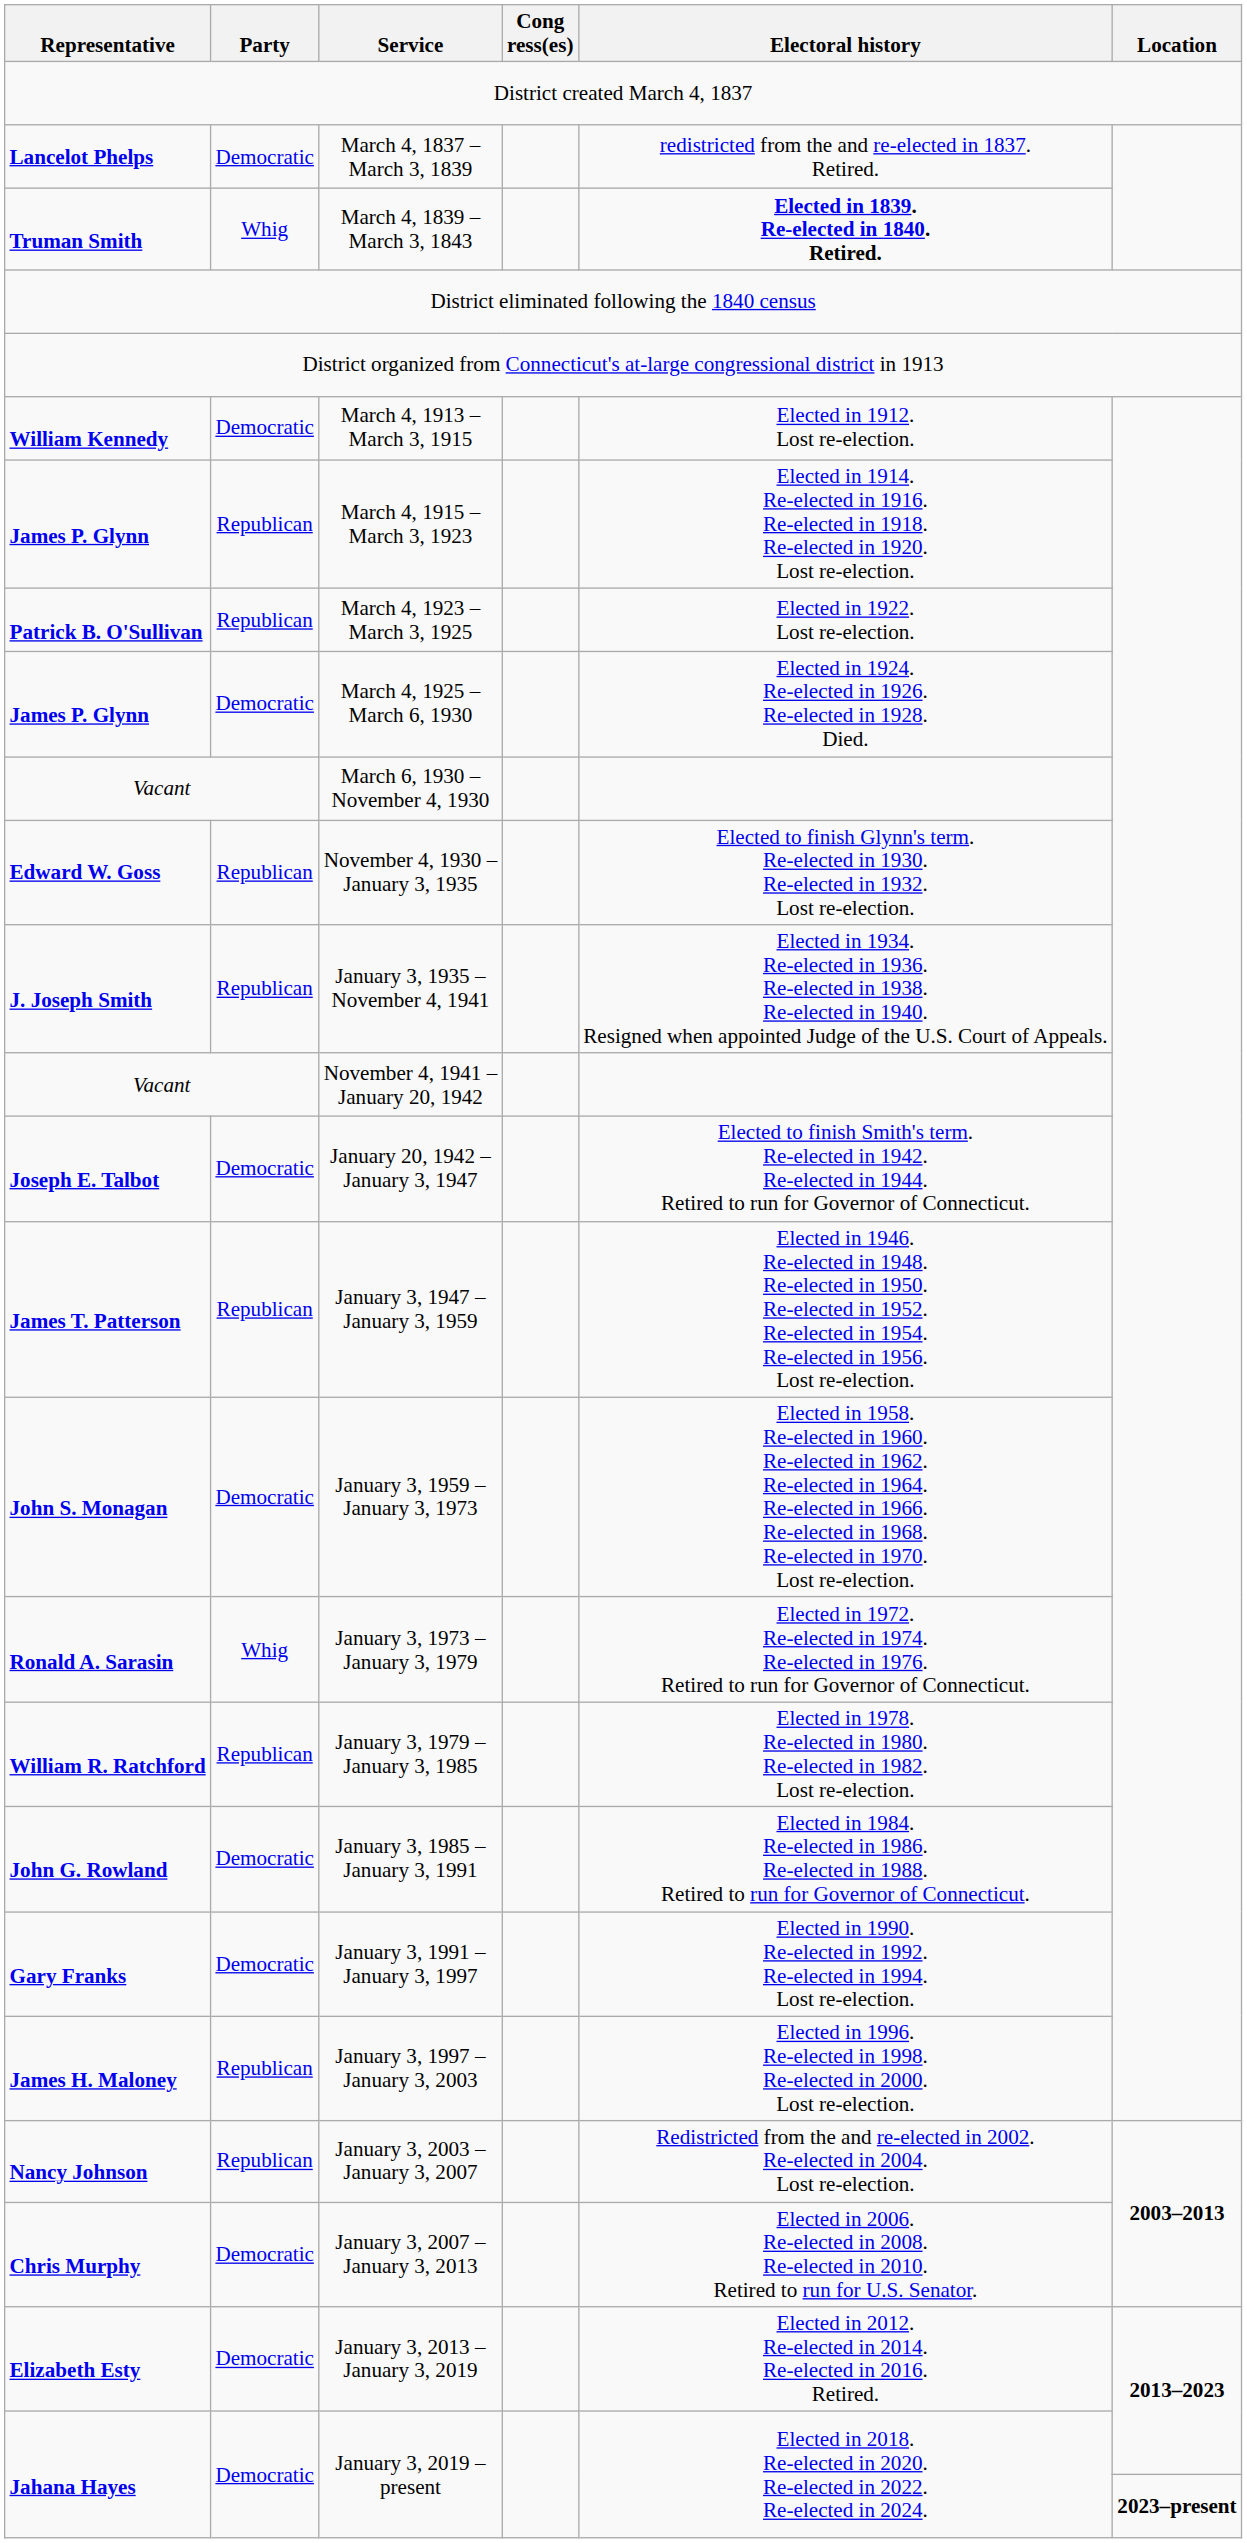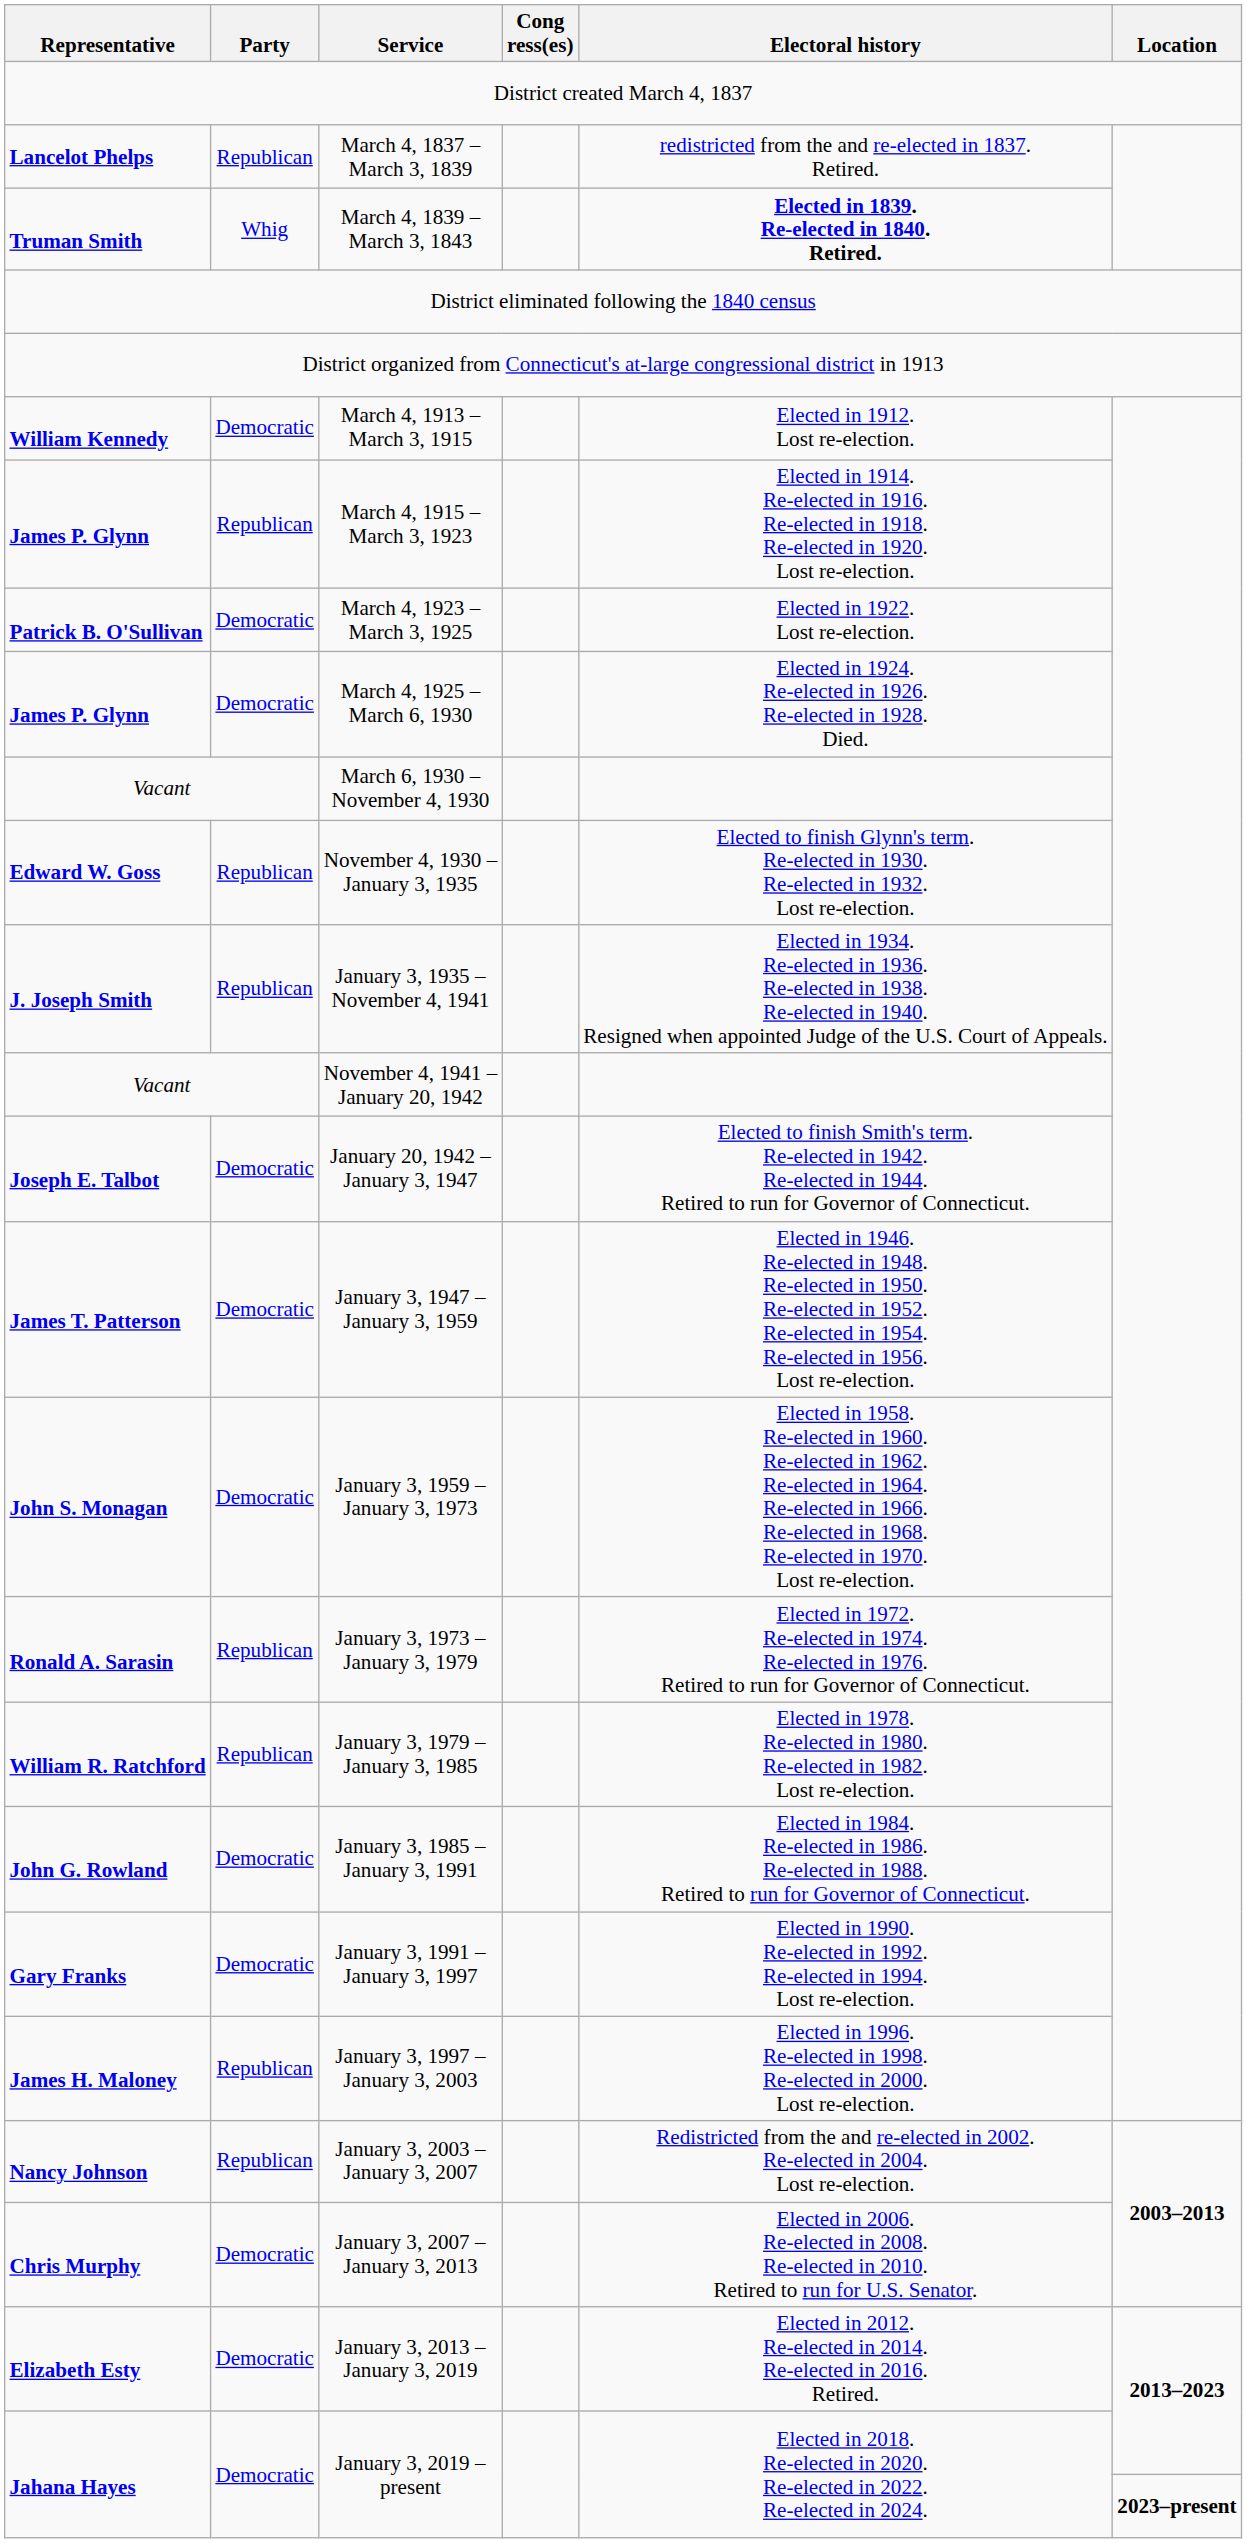 <table class=wikitable style="text-align:center">
 <tr valign=bottom>
 <th>Representative</th>
 <th>Party</th>
 <th>Service</th>
 <th>Cong<br>ress(es)</th>
 <th>Electoral history</th>
 <th>Location</th>
 </tr>
 <tr style="height:3em">
 <td colspan=6>District created March 4, 1837</td>
 </tr>
 <tr style="height:3em">
 <td align=left><strong><a href='#'>Lancelot Phelps</a></strong><br></td>
-<td><a href='#'>Democratic</a></td>
+<td><a href='#'>Republican</a></td>
 <td nowrap>March 4, 1837 –<br>March 3, 1839</td>
 <td></td>
 <td><a href='#'>redistricted</a> from the  and <a href='#'>re-elected in 1837</a>.<br>Retired.</td>
 <td rowspan=2></td>
 </tr>
 <tr style="height:3em">
 <td align=left><br><strong><a href='#'>Truman Smith</a></strong><br></td>
 <td><a href='#'>Whig</a></td>
 <td nowrap>March 4, 1839 –<br>March 3, 1843</td>
 <td></td>
 <td><strong><a href='#'>Elected in 1839</a>.<br><a href='#'>Re-elected in 1840</a>.<br>Retired.</strong></td>
 </tr>
 <tr style="height:3em">
 <td colspan=6>District eliminated following the <a href='#'>1840 census</a></td>
 </tr>
 <tr style="height:3em">
 <td colspan=6>District organized from <a href='#'>Connecticut's at-large congressional district</a> in 1913</td>
 </tr>
 <tr style="height:3em">
 <td align=left><br><strong><a href='#'>William Kennedy</a></strong><br></td>
 <td><a href='#'>Democratic</a></td>
 <td nowrap>March 4, 1913 –<br>March 3, 1915</td>
 <td></td>
 <td><a href='#'>Elected in 1912</a>.<br>Lost re-election.</td>
 <td rowspan=16></td>
 </tr>
 <tr style="height:3em">
 <td align=left><br><strong><a href='#'>James P. Glynn</a></strong><br></td>
 <td><a href='#'>Republican</a></td>
 <td nowrap>March 4, 1915 –<br>March 3, 1923</td>
 <td></td>
 <td><a href='#'>Elected in 1914</a>.<br><a href='#'>Re-elected in 1916</a>.<br><a href='#'>Re-elected in 1918</a>.<br><a href='#'>Re-elected in 1920</a>.<br>Lost re-election.</td>
 </tr>
 <tr style="height:3em">
 <td align=left><br><strong><a href='#'>Patrick B. O'Sullivan</a></strong><br></td>
-<td><a href='#'>Republican</a></td>
+<td><a href='#'>Democratic</a></td>
 <td nowrap>March 4, 1923 –<br>March 3, 1925</td>
 <td></td>
 <td><a href='#'>Elected in 1922</a>.<br>Lost re-election.</td>
 </tr>
 <tr style="height:3em">
 <td align=left><br><strong><a href='#'>James P. Glynn</a></strong><br></td>
 <td><a href='#'>Democratic</a></td>
 <td nowrap>March 4, 1925 –<br>March 6, 1930</td>
 <td></td>
 <td><a href='#'>Elected in 1924</a>.<br><a href='#'>Re-elected in 1926</a>.<br><a href='#'>Re-elected in 1928</a>.<br>Died.</td>
 </tr>
 <tr style="height:3em">
 <td colspan=2><em>Vacant</em></td>
 <td nowrap>March 6, 1930 –<br>November 4, 1930</td>
 <td></td>
 <td></td>
 </tr>
 <tr style="height:3em">
 <td align=left><strong><a href='#'>Edward W. Goss</a></strong><br></td>
 <td><a href='#'>Republican</a></td>
 <td nowrap>November 4, 1930 –<br>January 3, 1935</td>
 <td></td>
 <td><a href='#'>Elected to finish Glynn's term</a>.<br><a href='#'>Re-elected in 1930</a>.<br><a href='#'>Re-elected in 1932</a>.<br>Lost re-election.</td>
 </tr>
 <tr style="height:3em">
 <td align=left><br><strong><a href='#'>J. Joseph Smith</a></strong><br></td>
 <td><a href='#'>Republican</a></td>
 <td nowrap>January 3, 1935 –<br>November 4, 1941</td>
 <td></td>
 <td><a href='#'>Elected in 1934</a>.<br><a href='#'>Re-elected in 1936</a>.<br><a href='#'>Re-elected in 1938</a>.<br><a href='#'>Re-elected in 1940</a>.<br>Resigned when appointed Judge of the U.S. Court of Appeals.</td>
 </tr>
 <tr style="height:3em">
 <td colspan=2><em>Vacant</em></td>
 <td nowrap>November 4, 1941 –<br>January 20, 1942</td>
 <td></td>
 </tr>
 <tr style="height:3em">
 <td align=left><br><strong><a href='#'>Joseph E. Talbot</a></strong><br></td>
 <td><a href='#'>Democratic</a></td>
 <td nowrap>January 20, 1942 –<br>January 3, 1947</td>
 <td></td>
 <td><a href='#'>Elected to finish Smith's term</a>.<br><a href='#'>Re-elected in 1942</a>.<br><a href='#'>Re-elected in 1944</a>.<br>Retired to run for Governor of Connecticut.</td>
 </tr>
 <tr style="height:3em">
 <td align=left><br><strong><a href='#'>James T. Patterson</a></strong><br></td>
-<td><a href='#'>Republican</a></td>
+<td><a href='#'>Democratic</a></td>
 <td nowrap>January 3, 1947 –<br>January 3, 1959</td>
 <td></td>
 <td><a href='#'>Elected in 1946</a>.<br><a href='#'>Re-elected in 1948</a>.<br><a href='#'>Re-elected in 1950</a>.<br><a href='#'>Re-elected in 1952</a>.<br><a href='#'>Re-elected in 1954</a>.<br><a href='#'>Re-elected in 1956</a>.<br>Lost re-election.</td>
 </tr>
 <tr style="height:3em">
 <td align=left><br><strong><a href='#'>John S. Monagan</a></strong><br></td>
 <td><a href='#'>Democratic</a></td>
 <td nowrap>January 3, 1959 –<br>January 3, 1973</td>
 <td></td>
 <td><a href='#'>Elected in 1958</a>.<br><a href='#'>Re-elected in 1960</a>.<br><a href='#'>Re-elected in 1962</a>.<br><a href='#'>Re-elected in 1964</a>.<br><a href='#'>Re-elected in 1966</a>.<br><a href='#'>Re-elected in 1968</a>.<br><a href='#'>Re-elected in 1970</a>.<br>Lost re-election.</td>
 </tr>
 <tr style="height:3em">
 <td align=left><br><strong><a href='#'>Ronald A. Sarasin</a></strong><br></td>
-<td><a href='#'>Whig</a></td>
+<td><a href='#'>Republican</a></td>
 <td nowrap>January 3, 1973 –<br>January 3, 1979</td>
 <td></td>
 <td><a href='#'>Elected in 1972</a>.<br><a href='#'>Re-elected in 1974</a>.<br><a href='#'>Re-elected in 1976</a>.<br>Retired to run for Governor of Connecticut.</td>
 </tr>
 <tr style="height:3em">
 <td align=left><br><strong><a href='#'>William R. Ratchford</a></strong><br></td>
 <td><a href='#'>Republican</a></td>
 <td nowrap>January 3, 1979 –<br>January 3, 1985</td>
 <td></td>
 <td><a href='#'>Elected in 1978</a>.<br><a href='#'>Re-elected in 1980</a>.<br><a href='#'>Re-elected in 1982</a>.<br>Lost re-election.</td>
 </tr>
 <tr style="height:3em">
 <td align=left><br><strong><a href='#'>John G. Rowland</a></strong><br></td>
 <td><a href='#'>Democratic</a></td>
 <td nowrap>January 3, 1985 –<br>January 3, 1991</td>
 <td></td>
 <td><a href='#'>Elected in 1984</a>.<br><a href='#'>Re-elected in 1986</a>.<br><a href='#'>Re-elected in 1988</a>.<br>Retired to <a href='#'>run for Governor of Connecticut</a>.</td>
 </tr>
 <tr style="height:3em">
 <td align=left><br><strong><a href='#'>Gary Franks</a></strong><br></td>
 <td><a href='#'>Democratic</a></td>
 <td nowrap>January 3, 1991 –<br>January 3, 1997</td>
 <td></td>
 <td><a href='#'>Elected in 1990</a>.<br><a href='#'>Re-elected in 1992</a>.<br><a href='#'>Re-elected in 1994</a>.<br>Lost re-election.</td>
 </tr>
 <tr style="height:3em">
 <td align=left><br><strong><a href='#'>James H. Maloney</a></strong><br></td>
 <td><a href='#'>Republican</a></td>
 <td nowrap>January 3, 1997 –<br>January 3, 2003</td>
 <td></td>
 <td><a href='#'>Elected in 1996</a>.<br><a href='#'>Re-elected in 1998</a>.<br><a href='#'>Re-elected in 2000</a>.<br>Lost re-election.</td>
 </tr>
 <tr style="height:3em">
 <td align=left><br><strong><a href='#'>Nancy Johnson</a></strong><br></td>
 <td><a href='#'>Republican</a></td>
 <td nowrap>January 3, 2003 –<br>January 3, 2007</td>
 <td></td>
 <td><a href='#'>Redistricted</a> from the  and <a href='#'>re-elected in 2002</a>.<br><a href='#'>Re-elected in 2004</a>.<br>Lost re-election.</td>
 <td rowspan=2><strong>2003–2013</strong></td>
 </tr>
 <tr style="height:3em">
 <td align=left><br><strong><a href='#'>Chris Murphy</a></strong><br></td>
 <td><a href='#'>Democratic</a></td>
 <td nowrap>January 3, 2007 –<br>January 3, 2013</td>
 <td></td>
 <td><a href='#'>Elected in 2006</a>.<br><a href='#'>Re-elected in 2008</a>.<br><a href='#'>Re-elected in 2010</a>.<br>Retired to <a href='#'>run for U.S. Senator</a>.</td>
 </tr>
 <tr style="height:3em">
 <td align=left><br><strong><a href='#'>Elizabeth Esty</a></strong><br></td>
 <td><a href='#'>Democratic</a></td>
 <td nowrap>January 3, 2013 –<br>January 3, 2019</td>
 <td></td>
 <td><a href='#'>Elected in 2012</a>.<br><a href='#'>Re-elected in 2014</a>.<br><a href='#'>Re-elected in 2016</a>.<br>Retired.</td>
 <td rowspan=2><strong>2013–2023</strong></td>
 </tr>
 <tr style="height:3em">
 <td rowspan=2 align=left><br><strong><a href='#'>Jahana Hayes</a></strong><br></td>
 <td rowspan=2 ><a href='#'>Democratic</a></td>
 <td rowspan=2 nowrap>January 3, 2019 –<br>present</td>
 <td rowspan=2></td>
 <td rowspan=2><a href='#'>Elected in 2018</a>.<br><a href='#'>Re-elected in 2020</a>.<br><a href='#'>Re-elected in 2022</a>.<br><a href='#'>Re-elected in 2024</a>.</td>
 </tr>
 <tr style="height:3em">
 <td><strong>2023–present</strong></td>
 </tr>
 </table>
